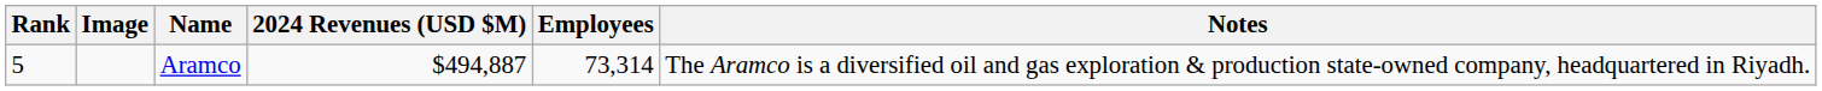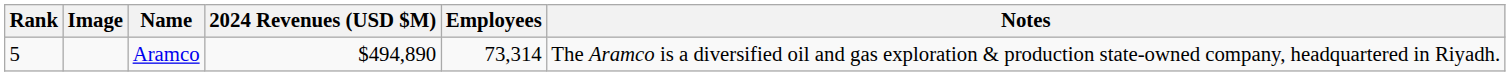 <table class="wikitable sortable">
 <tr>
 <th>Rank</th>
 <th>Image</th>
 <th>Name</th>
 <th>2024 Revenues (USD $M)</th>
 <th>Employees</th>
 <th>Notes</th>
 </tr>
 <tr>
 <td>5</td>
 <td></td>
 <td><a href='#'>Aramco</a></td>
-<td align="right">$494,887</td>
+<td align="right">$494,890</td>
 <td align="right">73,314</td>
 <td>The <em>Aramco</em> is a diversified oil and gas exploration & production state-owned company, headquartered in Riyadh.</td>
 </tr>
 </table>
